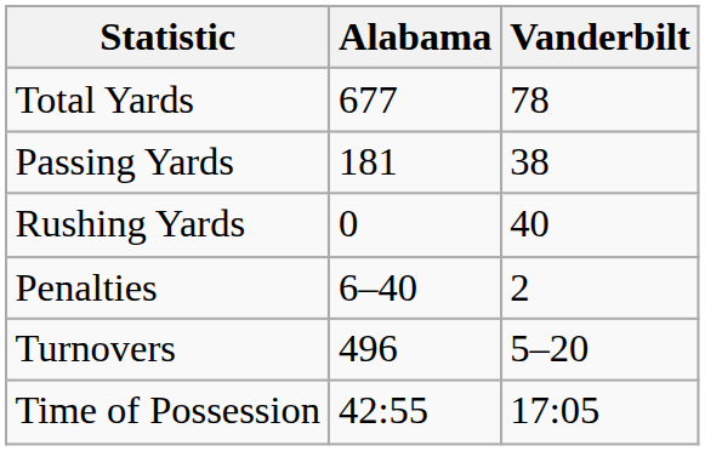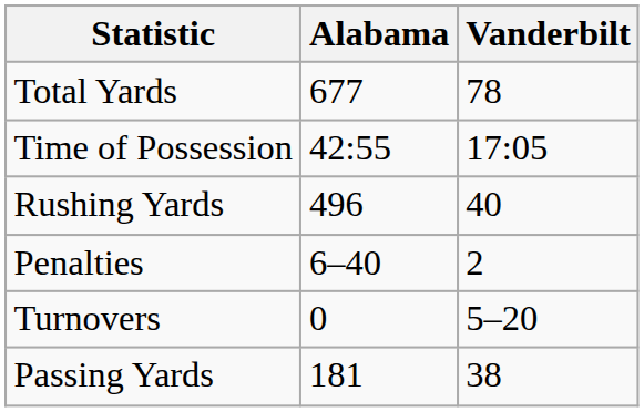 <table class="wikitable">
 <tr>
 <th>Statistic</th>
 <th>Alabama</th>
 <th>Vanderbilt</th>
 </tr>
 <tr>
 <td>Total Yards</td>
 <td>677</td>
 <td>78</td>
 </tr>
 <tr>
-<td>Passing Yards</td>
-<td>181</td>
-<td>38</td>
+<td>Time of Possession</td>
+<td>42:55</td>
+<td>17:05</td>
 </tr>
 <tr>
 <td>Rushing Yards</td>
-<td>0</td>
+<td>496</td>
 <td>40</td>
 </tr>
 <tr>
 <td>Penalties</td>
 <td>6–40</td>
 <td>2</td>
 </tr>
 <tr>
 <td>Turnovers</td>
-<td>496</td>
+<td>0</td>
 <td>5–20</td>
 </tr>
 <tr>
-<td>Time of Possession</td>
-<td>42:55</td>
-<td>17:05</td>
+<td>Passing Yards</td>
+<td>181</td>
+<td>38</td>
 </tr>
 </table>
